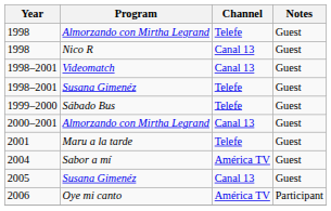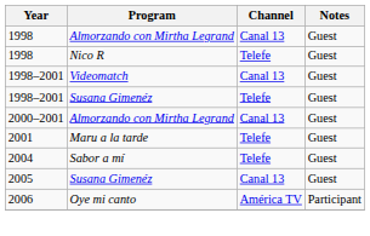 <table class="wikitable" style="font-size: 90%;">
 <tr>
 <th>Year</th>
 <th>Program</th>
 <th>Channel</th>
 <th>Notes</th>
 </tr>
 <tr>
 <td>1998</td>
 <td><em><a href='#'>Almorzando con Mirtha Legrand</a></em></td>
-<td><a href='#'>Telefe</a></td>
+<td><a href='#'>Canal 13</a></td>
 <td>Guest</td>
 </tr>
 <tr>
 <td>1998</td>
 <td><em>Nico R</em></td>
-<td><a href='#'>Canal 13</a></td>
+<td><a href='#'>Telefe</a></td>
 <td>Guest</td>
 </tr>
 <tr>
 <td>1998–2001</td>
 <td><em><a href='#'>Videomatch</a></em></td>
 <td><a href='#'>Canal 13</a></td>
 <td>Guest</td>
 </tr>
 <tr>
 <td>1998–2001</td>
 <td><em><a href='#'>Susana Gimenéz</a></em></td>
-<td><a href='#'>Telefe</a></td>
-<td>Guest</td>
-</tr>
-<tr>
-<td>1999–2000</td>
-<td><em>Sábado Bus</em></td>
 <td><a href='#'>Telefe</a></td>
 <td>Guest</td>
 </tr>
 <tr>
 <td>2000–2001</td>
 <td><em><a href='#'>Almorzando con Mirtha Legrand</a></em></td>
 <td><a href='#'>Canal 13</a></td>
 <td>Guest</td>
 </tr>
 <tr>
 <td>2001</td>
 <td><em>Maru a la tarde</em></td>
 <td><a href='#'>Telefe</a></td>
 <td>Guest</td>
 </tr>
 <tr>
 <td>2004</td>
 <td><em>Sabor a mí</em></td>
-<td><a href='#'>América TV</a></td>
+<td><a href='#'>Telefe</a></td>
 <td>Guest</td>
 </tr>
 <tr>
 <td>2005</td>
 <td><em><a href='#'>Susana Gimenéz</a></em></td>
 <td><a href='#'>Canal 13</a></td>
 <td>Guest</td>
 </tr>
 <tr>
 <td>2006</td>
 <td><em>Oye mi canto</em></td>
 <td><a href='#'>América TV</a></td>
 <td>Participant</td>
 </tr>
 <tr>
 </tr>
 </table>
